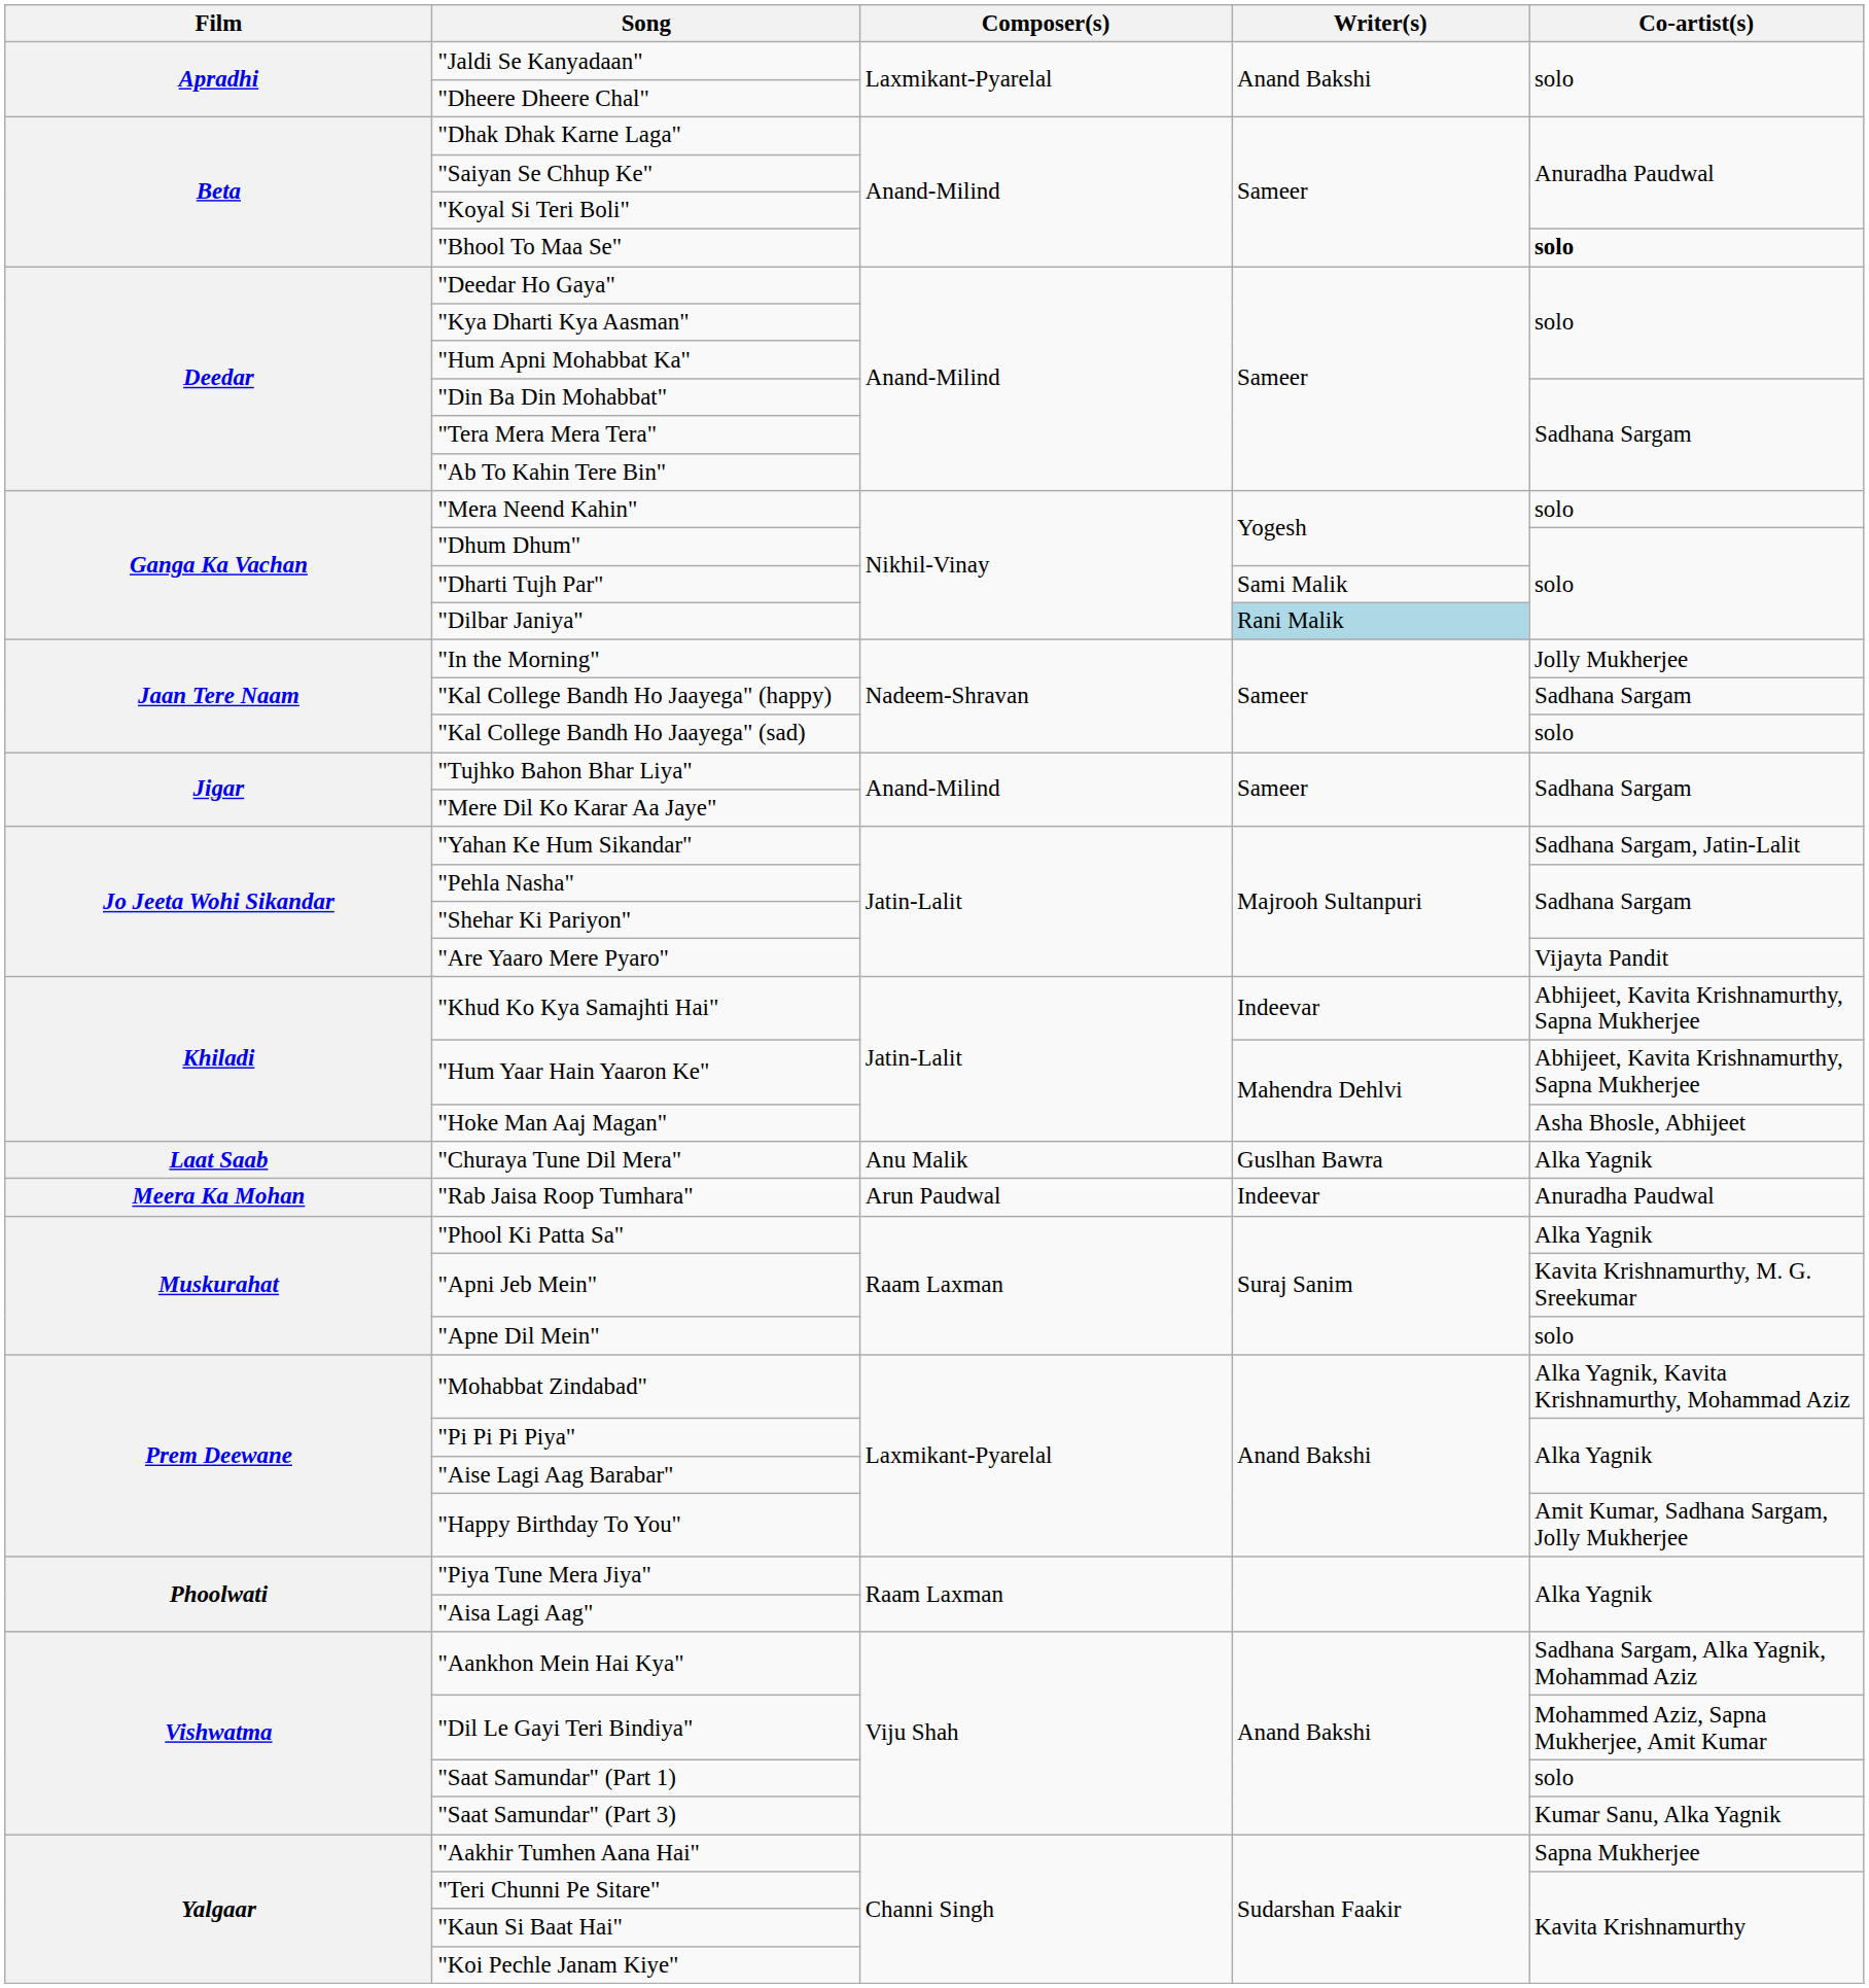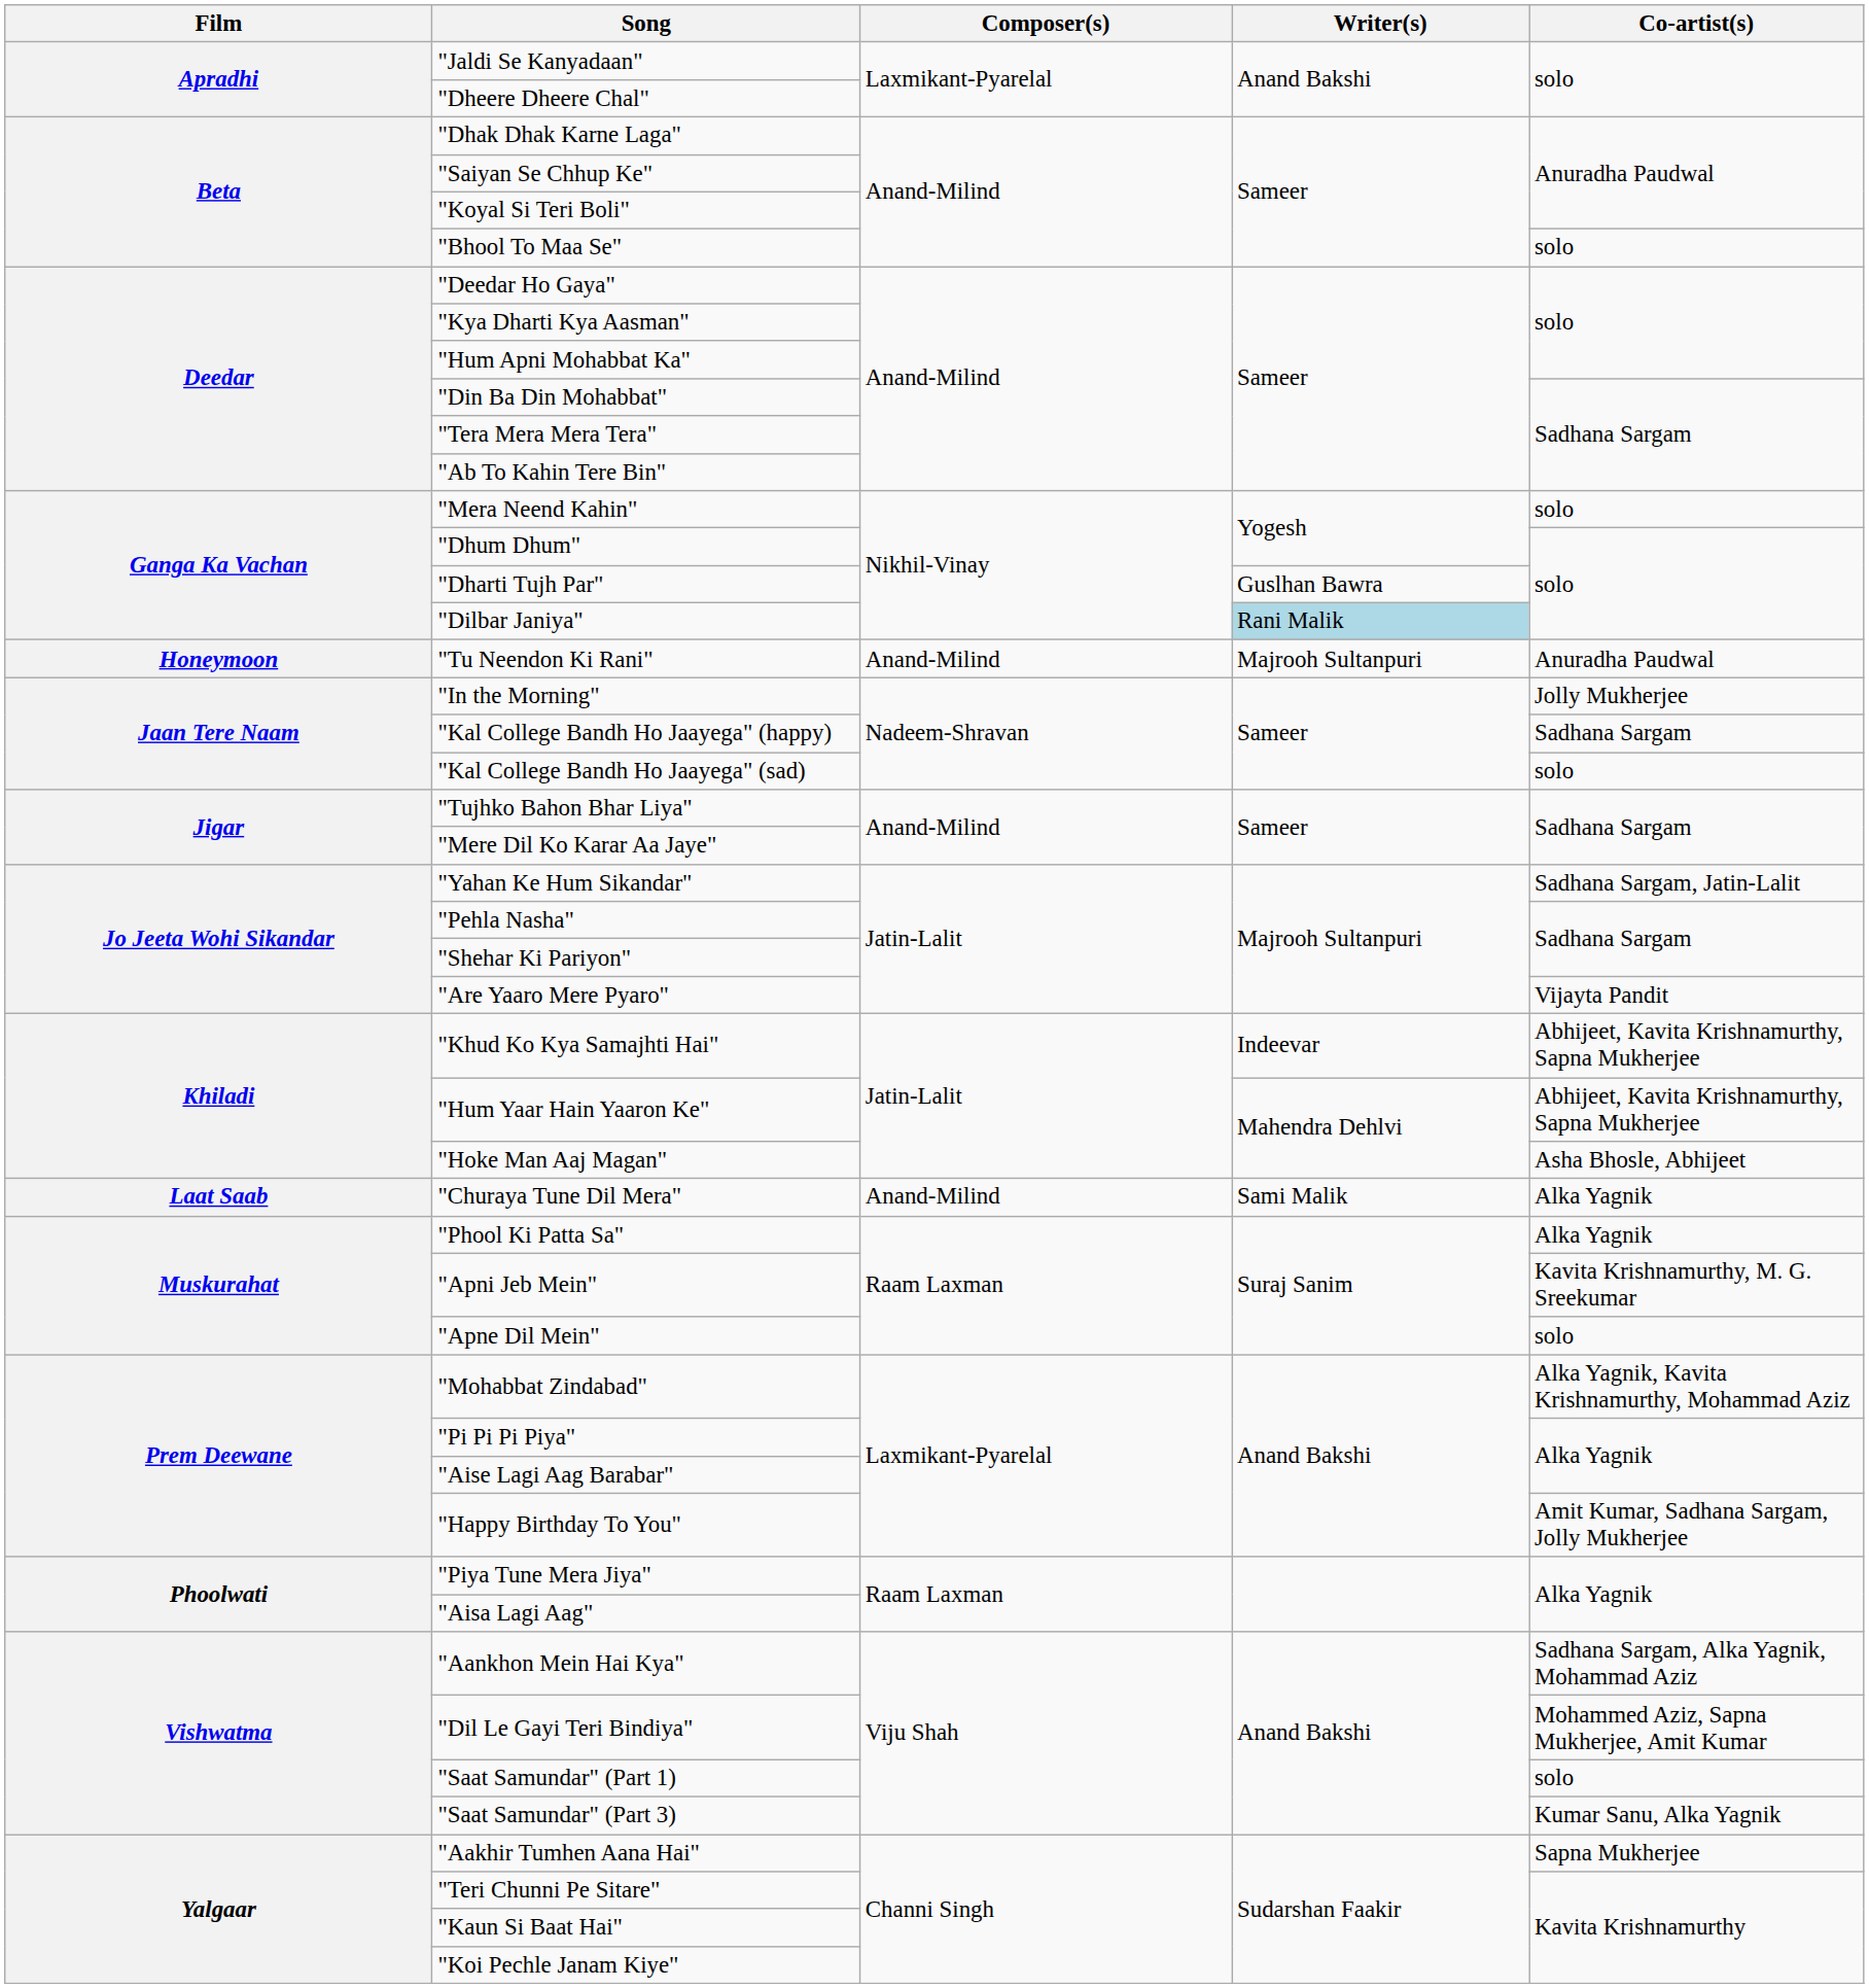 <table class="wikitable plainrowheaders" width="100%" textcolor:#000;">
 <tr>
 <th scope="col" width=23%>Film</th>
 <th scope="col" width=23%>Song</th>
 <th scope="col" width=20%>Composer(s)</th>
 <th scope="col" width=16%>Writer(s)</th>
 <th scope="col" width=18%>Co-artist(s)</th>
 </tr>
 <tr>
 <th rowspan="2"><em><a href='#'>Apradhi</a></em></th>
 <td>"Jaldi Se Kanyadaan"</td>
 <td rowspan=2>Laxmikant-Pyarelal</td>
 <td rowspan=2>Anand Bakshi</td>
 <td rowspan=2>solo</td>
 </tr>
 <tr>
 <td>"Dheere Dheere Chal"</td>
 </tr>
 <tr>
 <th rowspan="4"><em><a href='#'>Beta</a></em></th>
 <td>"Dhak Dhak Karne Laga"</td>
 <td rowspan=4>Anand-Milind</td>
 <td rowspan=4>Sameer</td>
 <td rowspan=3>Anuradha Paudwal</td>
 </tr>
 <tr>
 <td>"Saiyan Se Chhup Ke"</td>
 </tr>
 <tr>
 <td>"Koyal Si Teri Boli"</td>
 </tr>
 <tr>
 <td>"Bhool To Maa Se"</td>
-<td><strong>solo</strong></td>
+<td>solo</td>
 </tr>
 <tr>
 <th Rowspan="6"><em><a href='#'>Deedar</a></em></th>
 <td>"Deedar Ho Gaya"</td>
 <td rowspan=6>Anand-Milind</td>
 <td rowspan=6>Sameer</td>
 <td rowspan=3>solo</td>
 </tr>
 <tr>
 <td>"Kya Dharti Kya Aasman"</td>
 </tr>
 <tr>
 <td>"Hum Apni Mohabbat Ka"</td>
 </tr>
 <tr>
 <td>"Din Ba Din Mohabbat"</td>
 <td rowspan=3>Sadhana Sargam</td>
 </tr>
 <tr>
 <td>"Tera Mera Mera Tera"</td>
 </tr>
 <tr>
 <td>"Ab To Kahin Tere Bin"</td>
 </tr>
 <tr>
 <th rowspan="4"><em><a href='#'>Ganga Ka Vachan</a></em></th>
 <td>"Mera Neend Kahin"</td>
 <td rowspan=4>Nikhil-Vinay</td>
 <td rowspan=2>Yogesh</td>
 <td>solo</td>
 </tr>
 <tr>
 <td>"Dhum Dhum"</td>
 <td rowspan=3>solo</td>
 </tr>
 <tr>
 <td>"Dharti Tujh Par"</td>
-<td>Sami Malik</td>
+<td rowspan="1">Guslhan Bawra</td>
 </tr>
 <tr>
 <td>"Dilbar Janiya"</td>
 <td style="background: lightblue;">Rani Malik</td>
+</tr>
+<tr>
+<th rowspan="1"><em><a href='#'>Honeymoon</a></em></th>
+<td>"Tu Neendon Ki Rani"</td>
+<td rowspan=1>Anand-Milind</td>
+<td rowspan=1>Majrooh Sultanpuri</td>
+<td>Anuradha Paudwal</td>
 </tr>
 <tr>
 <th rowspan="3"><em><a href='#'>Jaan Tere Naam</a></em></th>
 <td>"In the Morning"</td>
 <td rowspan=3>Nadeem-Shravan</td>
 <td rowspan=3>Sameer</td>
 <td>Jolly Mukherjee</td>
 </tr>
 <tr>
 <td>"Kal College Bandh Ho Jaayega" (happy)</td>
 <td>Sadhana Sargam</td>
 </tr>
 <tr>
 <td>"Kal College Bandh Ho Jaayega" (sad)</td>
 <td>solo</td>
 </tr>
 <tr>
 <th rowspan="2"><em><a href='#'>Jigar</a></em></th>
 <td>"Tujhko Bahon Bhar Liya"</td>
 <td rowspan=2>Anand-Milind</td>
 <td rowspan=2>Sameer</td>
 <td rowspan=2>Sadhana Sargam</td>
 </tr>
 <tr>
 <td>"Mere Dil Ko Karar Aa Jaye"</td>
 </tr>
 <tr>
 <th rowspan="4"><em><a href='#'>Jo Jeeta Wohi Sikandar</a></em></th>
 <td>"Yahan Ke Hum Sikandar"</td>
 <td rowspan=4>Jatin-Lalit</td>
 <td rowspan=4>Majrooh Sultanpuri</td>
 <td>Sadhana Sargam, Jatin-Lalit</td>
 </tr>
 <tr>
 <td>"Pehla Nasha"</td>
 <td rowspan=2>Sadhana Sargam</td>
 </tr>
 <tr>
 <td>"Shehar Ki Pariyon"</td>
 </tr>
 <tr>
 <td>"Are Yaaro Mere Pyaro"</td>
 <td>Vijayta Pandit</td>
 </tr>
 <tr>
 <th rowspan=3><em><a href='#'>Khiladi</a></em></th>
 <td>"Khud Ko Kya Samajhti Hai"</td>
 <td rowspan=3>Jatin-Lalit</td>
 <td>Indeevar</td>
 <td>Abhijeet, Kavita Krishnamurthy, Sapna Mukherjee</td>
 </tr>
 <tr>
 <td>"Hum Yaar Hain Yaaron Ke"</td>
 <td rowspan=2>Mahendra Dehlvi</td>
 <td>Abhijeet, Kavita Krishnamurthy, Sapna Mukherjee</td>
 </tr>
 <tr>
 <td>"Hoke Man Aaj Magan"</td>
 <td>Asha Bhosle, Abhijeet</td>
 </tr>
 <tr>
 <th rowspan="1"><em><a href='#'>Laat Saab</a></em></th>
 <td>"Churaya Tune Dil Mera"</td>
-<td rowspan="1">Anu Malik</td>
-<td rowspan="1">Guslhan Bawra</td>
+<td rowspan=1>Anand-Milind</td>
+<td>Sami Malik</td>
 <td>Alka Yagnik</td>
-</tr>
-<tr>
-<th><em><a href='#'>Meera Ka Mohan</a></em></th>
-<td>"Rab Jaisa Roop Tumhara"</td>
-<td>Arun Paudwal</td>
-<td>Indeevar</td>
-<td>Anuradha Paudwal</td>
 </tr>
 <tr>
 <th rowspan="3"><em><a href='#'>Muskurahat</a></em></th>
 <td>"Phool Ki Patta Sa"</td>
 <td rowspan=3>Raam Laxman</td>
 <td rowspan=3>Suraj Sanim</td>
 <td>Alka Yagnik</td>
 </tr>
 <tr>
 <td>"Apni Jeb Mein"</td>
 <td>Kavita Krishnamurthy, M. G. Sreekumar</td>
 </tr>
 <tr>
 <td>"Apne Dil Mein"</td>
 <td>solo</td>
 </tr>
 <tr>
 <th rowspan=4><em><a href='#'>Prem Deewane</a></em></th>
 <td>"Mohabbat Zindabad"</td>
 <td rowspan=4>Laxmikant-Pyarelal</td>
 <td rowspan=4>Anand Bakshi</td>
 <td>Alka Yagnik, Kavita Krishnamurthy, Mohammad Aziz</td>
 </tr>
 <tr>
 <td>"Pi Pi Pi Piya"</td>
 <td rowspan=2>Alka Yagnik</td>
 </tr>
 <tr>
 <td>"Aise Lagi Aag Barabar"</td>
 </tr>
 <tr>
 <td>"Happy Birthday To You"</td>
 <td>Amit Kumar, Sadhana Sargam, Jolly Mukherjee</td>
 </tr>
 <tr>
 <th rowspan=2><em>Phoolwati</em></th>
 <td>"Piya Tune Mera Jiya"</td>
 <td Rowspan=2>Raam Laxman</td>
 <td Rowspan=2></td>
 <td rowspan="2">Alka Yagnik</td>
 </tr>
 <tr>
 <td>"Aisa Lagi Aag"</td>
 </tr>
 <tr>
 <th rowspan="4"><em><a href='#'>Vishwatma</a></em></th>
 <td>"Aankhon Mein Hai Kya"</td>
 <td rowspan=4>Viju Shah</td>
 <td rowspan=4>Anand Bakshi</td>
 <td>Sadhana Sargam, Alka Yagnik, Mohammad Aziz</td>
 </tr>
 <tr>
 <td>"Dil Le Gayi Teri Bindiya"</td>
 <td>Mohammed Aziz, Sapna Mukherjee, Amit Kumar</td>
 </tr>
 <tr>
 <td>"Saat Samundar" (Part 1)</td>
 <td>solo</td>
 </tr>
 <tr>
 <td>"Saat Samundar" (Part 3)</td>
 <td>Kumar Sanu, Alka Yagnik</td>
 </tr>
 <tr>
 <th rowspan="4"><em>Yalgaar</em></th>
 <td>"Aakhir Tumhen Aana Hai"</td>
 <td rowspan=4>Channi Singh</td>
 <td rowspan=4>Sudarshan Faakir</td>
 <td>Sapna Mukherjee</td>
 </tr>
 <tr>
 <td>"Teri Chunni Pe Sitare"</td>
 <td rowspan=3>Kavita Krishnamurthy</td>
 </tr>
 <tr>
 <td>"Kaun Si Baat Hai"</td>
 </tr>
 <tr>
 <td>"Koi Pechle Janam Kiye"</td>
 </tr>
 <tr>
 </tr>
 </table>
